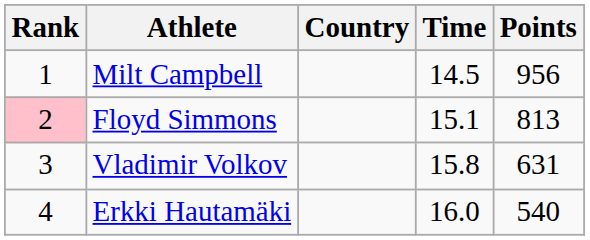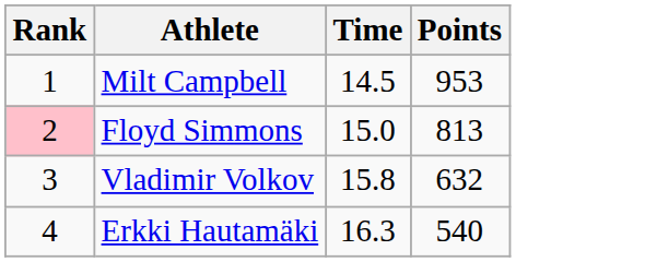 <table class="wikitable sortable" style="text-align:center">
 <tr>
 <th>Rank</th>
 <th>Athlete</th>
-<th>Country</th>
 <th>Time</th>
 <th>Points</th>
 </tr>
 <tr>
 <td>1</td>
 <td align=left><a href='#'>Milt Campbell</a></td>
-<td align=left></td>
 <td>14.5</td>
-<td>956</td>
+<td>953</td>
 </tr>
 <tr>
 <td style="background: pink;">2</td>
 <td align=left><a href='#'>Floyd Simmons</a></td>
-<td align=left></td>
-<td>15.1</td>
+<td>15.0</td>
 <td>813</td>
 </tr>
 <tr>
 <td>3</td>
 <td align=left><a href='#'>Vladimir Volkov</a></td>
-<td align=left></td>
 <td>15.8</td>
-<td>631</td>
+<td>632</td>
 </tr>
 <tr>
 <td>4</td>
 <td align=left><a href='#'>Erkki Hautamäki</a></td>
-<td align=left></td>
-<td>16.0</td>
+<td>16.3</td>
 <td>540</td>
 </tr>
 </table>
